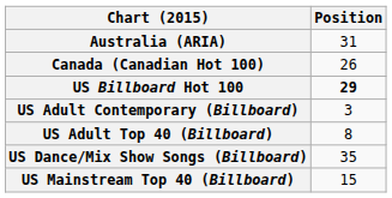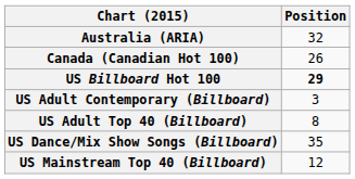 <table class="wikitable sortable plainrowheaders" style="text-align:center; float:left; margin-right:1em;">
 <tr>
 <th scope="col">Chart (2015)</th>
 <th scope="col">Position</th>
 </tr>
 <tr>
 <th scope="row">Australia (ARIA)</th>
-<td>31</td>
+<td>32</td>
 </tr>
 <tr>
 <th scope="row">Canada (Canadian Hot 100)</th>
 <td>26</td>
 </tr>
 <tr>
 <th scope="row">US <em>Billboard</em> Hot 100</th>
 <td><strong>29</strong></td>
 </tr>
 <tr>
 <th scope="row">US Adult Contemporary (<em>Billboard</em>)</th>
 <td>3</td>
 </tr>
 <tr>
 <th scope="row">US Adult Top 40 (<em>Billboard</em>)</th>
 <td>8</td>
 </tr>
 <tr>
 <th scope="row">US Dance/Mix Show Songs (<em>Billboard</em>)</th>
 <td>35</td>
 </tr>
 <tr>
 <th scope="row">US Mainstream Top 40 (<em>Billboard</em>)</th>
-<td>15</td>
+<td>12</td>
 </tr>
 </table>
